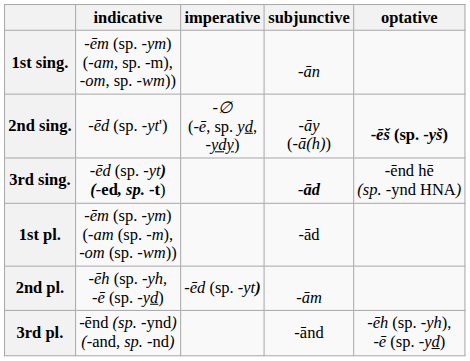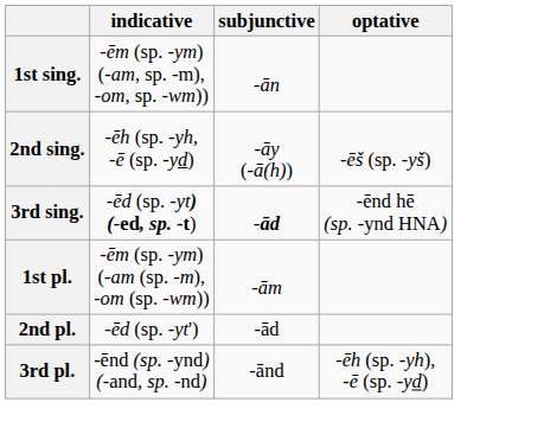 <table class="wikitable" style="text-align:center">
 <tr>
 <th></th>
 <th>indicative</th>
-<th>imperative</th>
 <th>subjunctive</th>
 <th>optative</th>
 </tr>
 <tr>
 <th>1st sing.</th>
 <td><em>-ēm</em>  (sp. <em>-ym</em>)<br>(-<em>am</em>,  sp. -m),<br>-<em>om</em>, sp. -<em>wm</em>))</td>
-<td></td>
 <td><br><em>-ān</em></td>
 <td></td>
 </tr>
 <tr>
 <th>2nd sing.</th>
-<td>-<em>ēd</em>  (sp. <em>-yt</em>')</td>
-<td><em>-∅</em><br>(-<em>ē</em>, sp. <em>y<u>d</u></em>,<br>-<u><em>ydy</em></u>)</td>
+<td>-<em>ēh</em>  (sp. -<em>yh</em>,<br>-<em>ē</em> (sp. -<em>y<u>d</u></em>)</td>
 <td><br><em>-āy</em><br>(<em>-ā(h)</em>)</td>
-<td><strong><br>-<em>ēš</em> (sp. -<em>yš</em>)</strong></td>
+<td><br>-<em>ēš</em> (sp. -<em>yš</em>)</td>
 </tr>
 <tr>
 <th>3rd sing.</th>
 <td>-<em>ēd</em> (sp. <em>-yt<strong>)<br>(-</em>ed<em>,  sp. </em>-t</strong>)</td>
-<td></td>
 <td><strong><br><em>-ād</em></strong></td>
 <td>-</em>ēnd hē<em><br>(sp. </em>-ynd HNA<em>)</td>
 </tr>
 <tr>
 <th>1st pl.</th>
 <td>-<em>ēm</em>  (sp. <em>-ym</em>)<br>(-<em>am</em>  (sp. <em>-m</em>),<br><em>-om</em>  (sp. -<em>wm</em>))</td>
-<td></td>
-<td></em>-ād<em></td>
+<td><br><em>-ām</em></td>
 <td></td>
 </tr>
 <tr>
 <th>2nd pl.</th>
-<td>-<em>ēh</em>  (sp. -<em>yh</em>,<br>-<em>ē</em> (sp. -<em>y<u>d</u></em>)</td>
-<td>-<em>ēd</em>  (sp. <em>-yt<strong>)</td>
-<td><br><em>-ām</em></td>
+<td>-<em>ēd</em>  (sp. <em>-yt</em>')</td>
+<td></em>-ād<em></td>
 <td></td>
 </tr>
 <tr>
 <th>3rd pl.</th>
 <td></em>-ēnd<em>  (sp. -</em>ynd<em>)<br>(-</em>and<em>,  sp. -</em>nd<em>)</td>
-<td></td>
 <td></em>-ānd<em></td>
 <td><em>-ēh</em> (sp. <em>-yh</em>),<br><em>-ē</em> (sp. <em>-y<u>d</u></em>)</td>
 </tr>
 </table>
